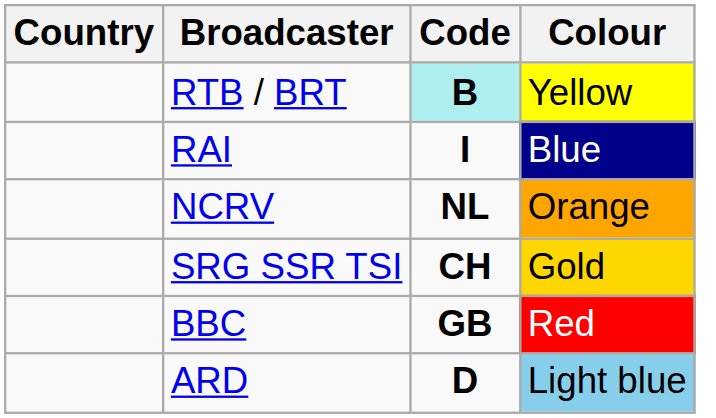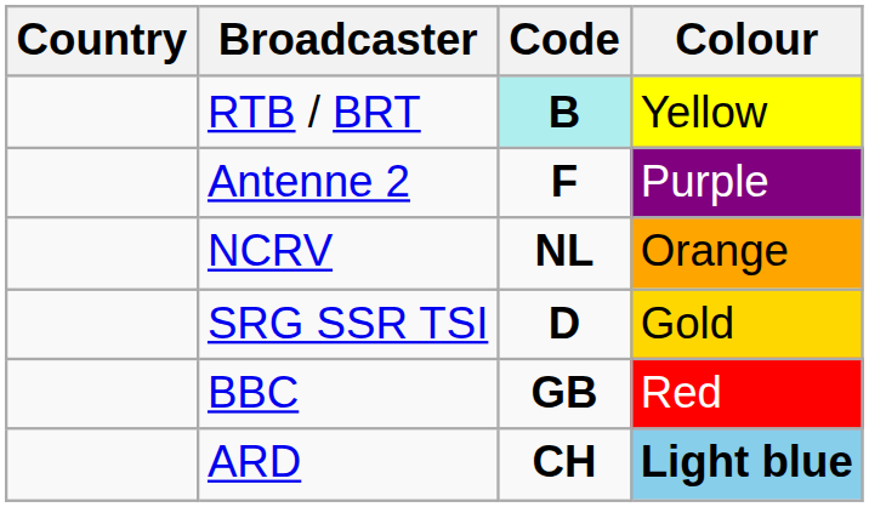 <table class="wikitable sortable">
 <tr>
 <th>Country</th>
 <th>Broadcaster</th>
 <th>Code</th>
 <th>Colour</th>
 </tr>
 <tr>
 <td></td>
 <td><a href='#'>RTB</a> / <a href='#'>BRT</a></td>
 <td align="center" style="background: paleturquoise;"><strong>B</strong></td>
 <td style="background:yellow">Yellow</td>
 </tr>
 <tr>
 <td></td>
-<td><a href='#'>RAI</a></td>
-<td align="center"><strong>I</strong></td>
-<td style="background:darkblue; color: white">Blue</td>
+<td><a href='#'>Antenne 2</a></td>
+<td align="center"><strong>F</strong></td>
+<td style="background:purple; color: white">Purple</td>
 </tr>
 <tr>
 <td></td>
 <td><a href='#'>NCRV</a></td>
 <td align="center"><strong>NL</strong></td>
 <td style="background:orange">Orange</td>
 </tr>
 <tr>
 <td></td>
 <td><a href='#'>SRG SSR TSI</a></td>
-<td align="center"><strong>CH</strong></td>
+<td align="center"><strong>D</strong></td>
 <td style="background:gold">Gold</td>
 </tr>
 <tr>
 <td></td>
 <td><a href='#'>BBC</a></td>
 <td align="center"><strong>GB</strong></td>
 <td style="background:red; color: white">Red</td>
 </tr>
 <tr>
 <td></td>
 <td><a href='#'>ARD</a></td>
-<td align="center"><strong>D</strong></td>
-<td style="background:skyblue">Light blue</td>
+<td align="center"><strong>CH</strong></td>
+<td style="background:skyblue"><strong>Light blue</strong></td>
 </tr>
 </table>
